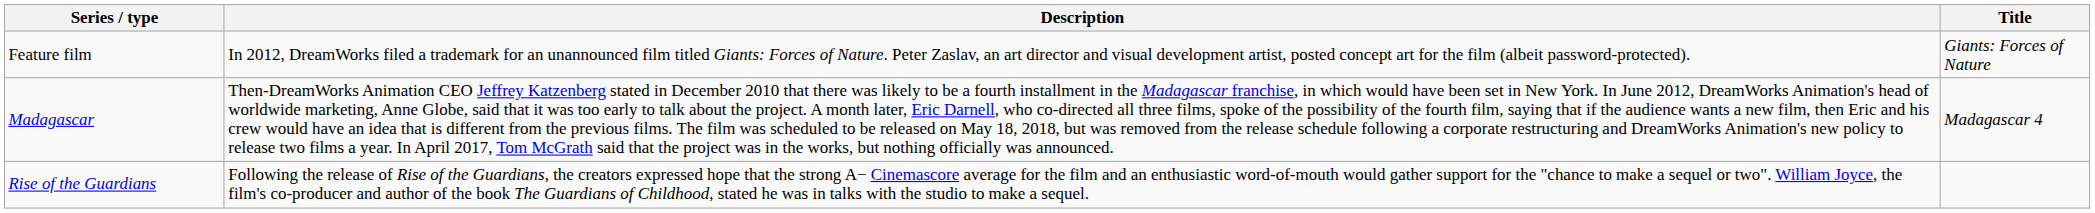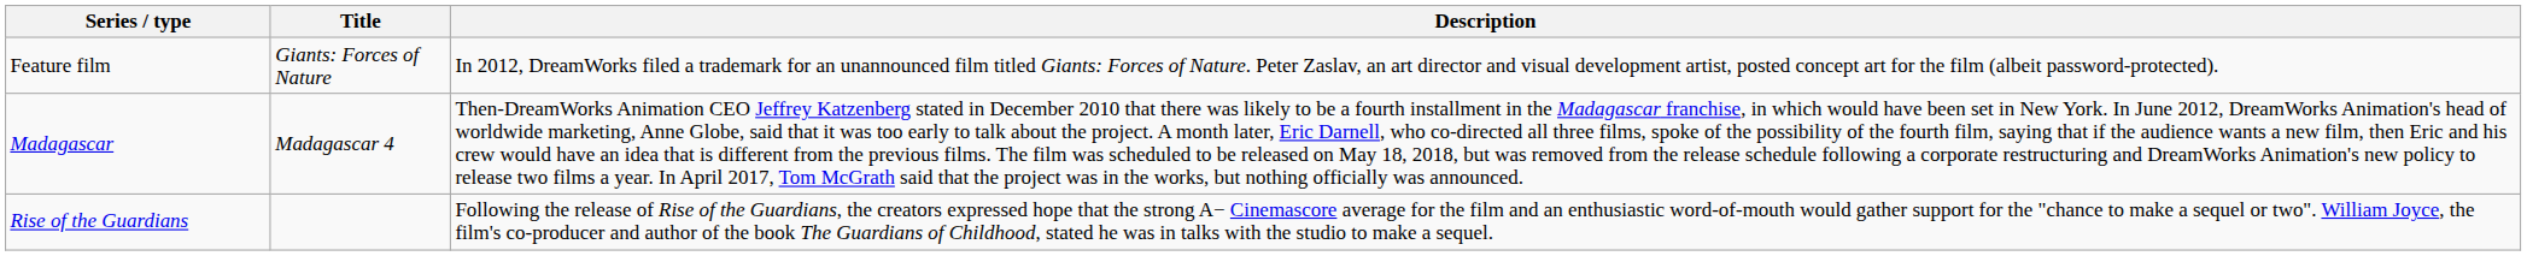 <table class="wikitable">
 <tr>
 <th style="width:150pt;">Series / type</th>
+<th style="width:100pt;">Title</th>
 <th>Description</th>
-<th style="width:100pt;">Title</th>
 </tr>
 <tr>
 <td>Feature film</td>
+<td><em>Giants: Forces of Nature</em></td>
 <td>In 2012, DreamWorks filed a trademark for an unannounced film titled <em>Giants: Forces of Nature</em>. Peter Zaslav, an art director and visual development artist, posted concept art for the film (albeit password-protected).</td>
-<td><em>Giants: Forces of Nature</em></td>
 </tr>
 <tr>
 <td><em><a href='#'>Madagascar</a></em></td>
+<td><em>Madagascar 4</em></td>
 <td>Then-DreamWorks Animation CEO <a href='#'>Jeffrey Katzenberg</a> stated in December 2010 that there was likely to be a fourth installment in the <a href='#'><em>Madagascar</em> franchise</a>, in which would have been set in New York. In June 2012, DreamWorks Animation's head of worldwide marketing, Anne Globe, said that it was too early to talk about the project. A month later, <a href='#'>Eric Darnell</a>, who co-directed all three films, spoke of the possibility of the fourth film, saying that if the audience wants a new film, then Eric and his crew would have an idea that is different from the previous films. The film was scheduled to be released on May 18, 2018, but was removed from the release schedule following a corporate restructuring and DreamWorks Animation's new policy to release two films a year. In April 2017, <a href='#'>Tom McGrath</a> said that the project was in the works, but nothing officially was announced.</td>
-<td><em>Madagascar 4</em></td>
 </tr>
 <tr>
 <td><em><a href='#'>Rise of the Guardians</a></em></td>
+<td></td>
 <td>Following the release of <em>Rise of the Guardians</em>, the creators expressed hope that the strong A− <a href='#'>Cinemascore</a> average for the film and an enthusiastic word-of-mouth would gather support for the "chance to make a sequel or two". <a href='#'>William Joyce</a>, the film's co-producer and author of the book <em>The Guardians of Childhood</em>, stated he was in talks with the studio to make a sequel.</td>
-<td></td>
 </tr>
 </table>
